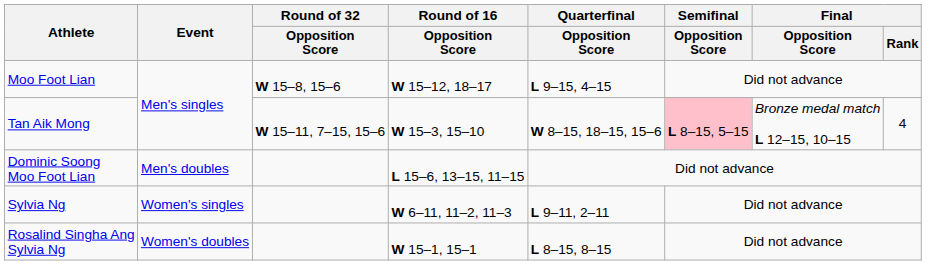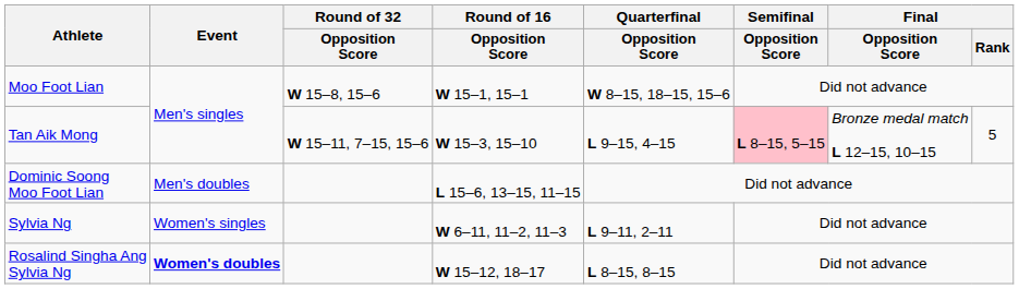 <table class="wikitable" style="font-size:90%">
 <tr>
 <th rowspan=2>Athlete</th>
 <th rowspan=2>Event</th>
 <th>Round of 32</th>
 <th>Round of 16</th>
 <th>Quarterfinal</th>
 <th>Semifinal</th>
 <th colspan=2>Final</th>
 </tr>
 <tr style="font-size:95%">
 <th>Opposition<br>Score</th>
 <th>Opposition<br>Score</th>
 <th>Opposition<br>Score</th>
 <th>Opposition<br>Score</th>
 <th>Opposition<br>Score</th>
 <th>Rank</th>
 </tr>
 <tr>
 <td><a href='#'>Moo Foot Lian</a></td>
 <td rowspan=2><a href='#'>Men's singles</a></td>
 <td><br><strong>W</strong> 15–8, 15–6</td>
-<td><br><strong>W</strong> 15–12, 18–17</td>
-<td><br><strong>L</strong> 9–15, 4–15</td>
+<td><br><strong>W</strong> 15–1, 15–1</td>
+<td><br><strong>W</strong> 8–15, 18–15, 15–6</td>
 <td colspan=4 align=center>Did not advance</td>
 </tr>
 <tr>
 <td><a href='#'>Tan Aik Mong</a></td>
 <td><br><strong>W</strong> 15–11, 7–15, 15–6</td>
 <td><br><strong>W</strong> 15–3, 15–10</td>
-<td><br><strong>W</strong> 8–15, 18–15, 15–6</td>
+<td><br><strong>L</strong> 9–15, 4–15</td>
 <td style="background: pink;"><br><strong>L</strong> 8–15, 5–15</td>
 <td><em>Bronze medal match</em><br><br><strong>L</strong> 12–15, 10–15</td>
-<td align=center>4</td>
+<td align=center>5</td>
 </tr>
 <tr>
 <td><a href='#'>Dominic Soong</a><br><a href='#'>Moo Foot Lian</a></td>
 <td><a href='#'>Men's doubles</a></td>
 <td></td>
 <td><br><strong>L</strong> 15–6, 13–15, 11–15</td>
 <td colspan=4 align=center>Did not advance</td>
 </tr>
 <tr>
 <td><a href='#'>Sylvia Ng</a></td>
 <td><a href='#'>Women's singles</a></td>
 <td></td>
 <td><br><strong>W</strong> 6–11, 11–2, 11–3</td>
 <td><br><strong>L</strong> 9–11, 2–11</td>
 <td colspan=3 align=center>Did not advance</td>
 </tr>
 <tr>
 <td><a href='#'>Rosalind Singha Ang</a><br><a href='#'>Sylvia Ng</a></td>
-<td><a href='#'>Women's doubles</a></td>
+<td><strong><a href='#'>Women's doubles</a></strong></td>
 <td></td>
-<td><br><strong>W</strong> 15–1, 15–1</td>
+<td><br><strong>W</strong> 15–12, 18–17</td>
 <td><br><strong>L</strong> 8–15, 8–15</td>
 <td colspan=3 align=center>Did not advance</td>
 </tr>
 </table>
